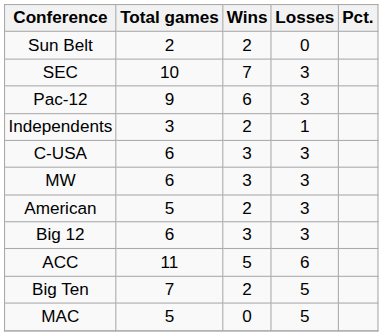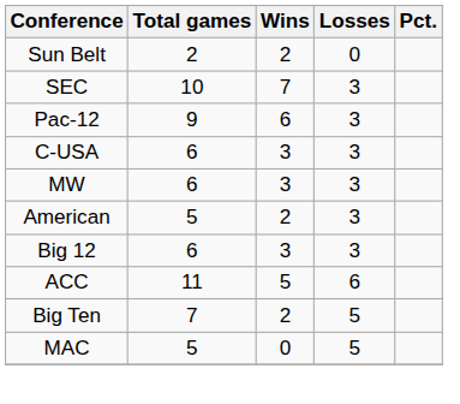 <table class="wikitable sortable">
 <tr>
 <th>Conference</th>
 <th>Total games</th>
 <th>Wins</th>
 <th>Losses</th>
 <th>Pct.</th>
 </tr>
 <tr align="center">
 <td>Sun Belt</td>
 <td>2</td>
 <td>2</td>
 <td>0</td>
 <td></td>
 </tr>
 <tr align="center">
 <td>SEC</td>
 <td>10</td>
 <td>7</td>
 <td>3</td>
 <td></td>
 </tr>
 <tr align="center">
 <td>Pac-12</td>
 <td>9</td>
 <td>6</td>
 <td>3</td>
-<td></td>
-</tr>
-<tr align="center">
-<td>Independents</td>
-<td>3</td>
-<td>2</td>
-<td>1</td>
 <td></td>
 </tr>
 <tr align="center">
 <td>C-USA</td>
 <td>6</td>
 <td>3</td>
 <td>3</td>
 <td></td>
 </tr>
 <tr align="center">
 <td>MW</td>
 <td>6</td>
 <td>3</td>
 <td>3</td>
 <td></td>
 </tr>
 <tr align="center">
 <td>American</td>
 <td>5</td>
 <td>2</td>
 <td>3</td>
 <td></td>
 </tr>
 <tr align="center">
 <td>Big 12</td>
 <td>6</td>
 <td>3</td>
 <td>3</td>
 <td></td>
 </tr>
 <tr align="center">
 <td>ACC</td>
 <td>11</td>
 <td>5</td>
 <td>6</td>
 <td></td>
 </tr>
 <tr align="center">
 <td>Big Ten</td>
 <td>7</td>
 <td>2</td>
 <td>5</td>
 <td></td>
 </tr>
 <tr align="center">
 <td>MAC</td>
 <td>5</td>
 <td>0</td>
 <td>5</td>
 <td></td>
 </tr>
 <tr align="center">
 </tr>
 </table>
